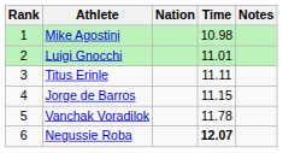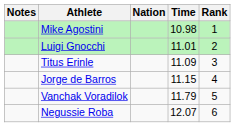 <table class="wikitable sortable" style="text-align:center">
 <tr>
-<th>Rank</th>
+<th>Notes</th>
 <th>Athlete</th>
 <th>Nation</th>
 <th>Time</th>
-<th>Notes</th>
+<th>Rank</th>
 </tr>
 <tr bgcolor=bbf3bb>
-<td>1</td>
+<td></td>
 <td align=left><a href='#'>Mike Agostini</a></td>
 <td align=left></td>
 <td>10.98</td>
-<td></td>
+<td>1</td>
 </tr>
 <tr bgcolor=bbf3bb>
-<td>2</td>
+<td></td>
 <td align=left><a href='#'>Luigi Gnocchi</a></td>
 <td align=left></td>
 <td>11.01</td>
-<td></td>
+<td>2</td>
 </tr>
 <tr>
-<td>3</td>
+<td></td>
 <td align=left><a href='#'>Titus Erinle</a></td>
 <td align=left></td>
-<td>11.11</td>
-<td></td>
+<td>11.09</td>
+<td>3</td>
 </tr>
 <tr>
-<td>4</td>
+<td></td>
 <td align=left><a href='#'>Jorge de Barros</a></td>
 <td align=left></td>
 <td>11.15</td>
-<td></td>
+<td>4</td>
 </tr>
 <tr>
-<td>5</td>
+<td></td>
 <td align=left><a href='#'>Vanchak Voradilok</a></td>
 <td align=left></td>
-<td>11.78</td>
-<td></td>
+<td>11.79</td>
+<td>5</td>
 </tr>
 <tr>
-<td>6</td>
+<td></td>
 <td align=left><a href='#'>Negussie Roba</a></td>
 <td align=left></td>
-<td><strong>12.07</strong></td>
-<td></td>
+<td>12.07</td>
+<td>6</td>
 </tr>
 </table>
